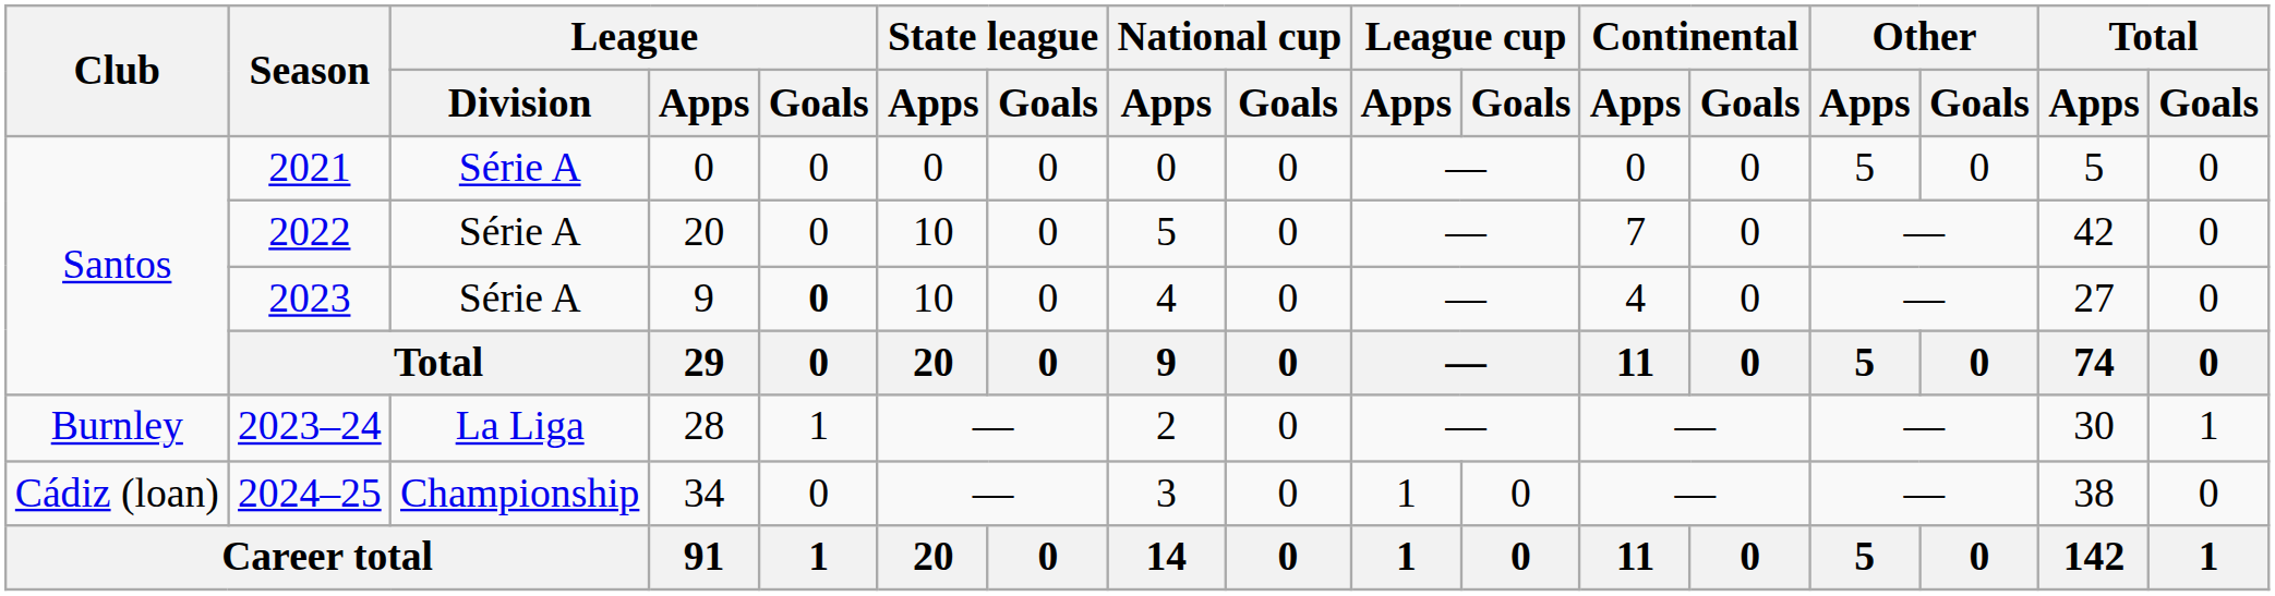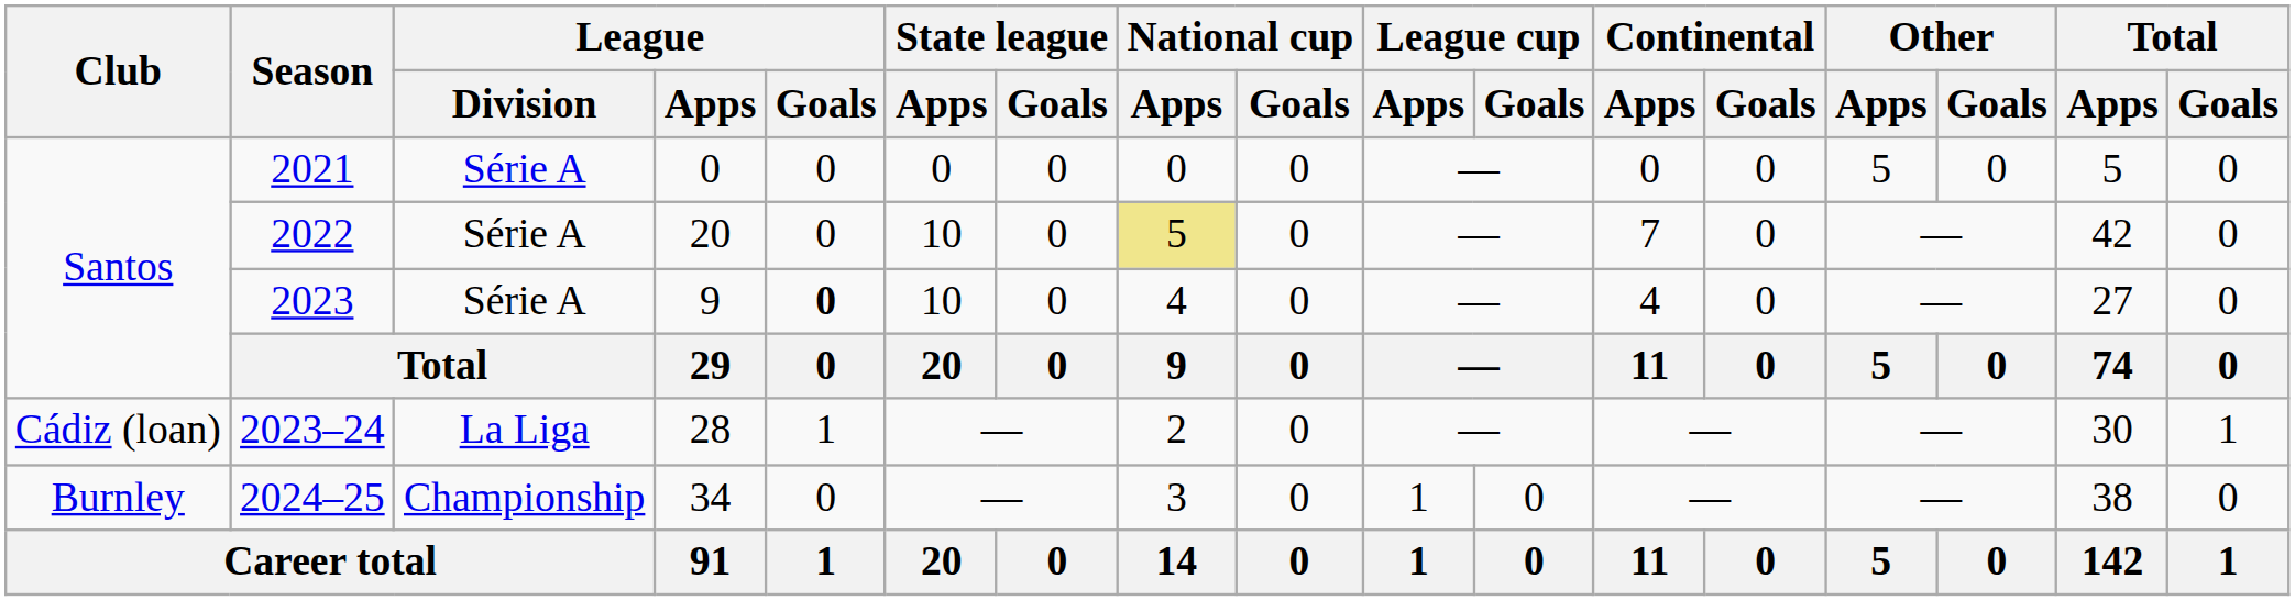 <table class="wikitable" style="text-align:center">
 <tr>
 <th rowspan="2">Club</th>
 <th rowspan="2">Season</th>
 <th colspan="3">League</th>
 <th colspan="2">State league</th>
 <th colspan="2">National cup</th>
 <th colspan="2">League cup</th>
 <th colspan="2">Continental</th>
 <th colspan="2">Other</th>
 <th colspan="2">Total</th>
 </tr>
 <tr>
 <th>Division</th>
 <th>Apps</th>
 <th>Goals</th>
 <th>Apps</th>
 <th>Goals</th>
 <th>Apps</th>
 <th>Goals</th>
 <th>Apps</th>
 <th>Goals</th>
 <th>Apps</th>
 <th>Goals</th>
 <th>Apps</th>
 <th>Goals</th>
 <th>Apps</th>
 <th>Goals</th>
 </tr>
 <tr>
 <td rowspan="4"><a href='#'>Santos</a></td>
 <td><a href='#'>2021</a></td>
 <td><a href='#'>Série A</a></td>
 <td>0</td>
 <td>0</td>
 <td>0</td>
 <td>0</td>
 <td>0</td>
 <td>0</td>
 <td colspan="2">—</td>
 <td>0</td>
 <td>0</td>
 <td>5</td>
 <td>0</td>
 <td>5</td>
 <td>0</td>
 </tr>
 <tr>
 <td><a href='#'>2022</a></td>
 <td>Série A</td>
 <td>20</td>
 <td>0</td>
 <td>10</td>
 <td>0</td>
-<td>5</td>
+<td style="background: khaki;">5</td>
 <td>0</td>
 <td colspan="2">—</td>
 <td>7</td>
 <td>0</td>
 <td colspan="2">—</td>
 <td>42</td>
 <td>0</td>
 </tr>
 <tr>
 <td><a href='#'>2023</a></td>
 <td>Série A</td>
 <td>9</td>
 <td><strong>0</strong></td>
 <td>10</td>
 <td>0</td>
 <td>4</td>
 <td>0</td>
 <td colspan="2">—</td>
 <td>4</td>
 <td>0</td>
 <td colspan="2">—</td>
 <td>27</td>
 <td>0</td>
 </tr>
 <tr>
 <th colspan="2">Total</th>
 <th>29</th>
 <th>0</th>
 <th>20</th>
 <th>0</th>
 <th>9</th>
 <th>0</th>
 <th colspan="2">—</th>
 <th>11</th>
 <th>0</th>
 <th>5</th>
 <th>0</th>
 <th>74</th>
 <th>0</th>
 </tr>
 <tr>
-<td><a href='#'>Burnley</a></td>
+<td><a href='#'>Cádiz</a> (loan)</td>
 <td><a href='#'>2023–24</a></td>
 <td><a href='#'>La Liga</a></td>
 <td>28</td>
 <td>1</td>
 <td colspan="2">—</td>
 <td>2</td>
 <td>0</td>
 <td colspan="2">—</td>
 <td colspan="2">—</td>
 <td colspan="2">—</td>
 <td>30</td>
 <td>1</td>
 </tr>
 <tr>
-<td><a href='#'>Cádiz</a> (loan)</td>
+<td><a href='#'>Burnley</a></td>
 <td><a href='#'>2024–25</a></td>
 <td><a href='#'>Championship</a></td>
 <td>34</td>
 <td>0</td>
 <td colspan="2">—</td>
 <td>3</td>
 <td>0</td>
 <td>1</td>
 <td>0</td>
 <td colspan="2">—</td>
 <td colspan="2">—</td>
 <td>38</td>
 <td>0</td>
 </tr>
 <tr>
 <th colspan="3">Career total</th>
 <th>91</th>
 <th>1</th>
 <th>20</th>
 <th>0</th>
 <th>14</th>
 <th>0</th>
 <th>1</th>
 <th>0</th>
 <th>11</th>
 <th>0</th>
 <th>5</th>
 <th>0</th>
 <th>142</th>
 <th>1</th>
 </tr>
 </table>
